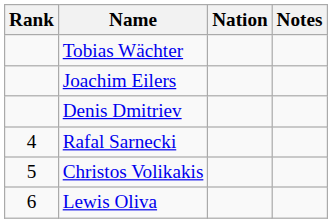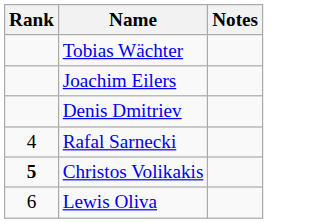 <table class="wikitable sortable" style="text-align:center">
 <tr>
 <th>Rank</th>
 <th>Name</th>
-<th>Nation</th>
 <th>Notes</th>
 </tr>
 <tr>
 <td></td>
 <td align=left><a href='#'>Tobias Wächter</a></td>
-<td align=left></td>
 <td></td>
 </tr>
 <tr>
 <td></td>
 <td align=left><a href='#'>Joachim Eilers</a></td>
-<td align=left></td>
 <td></td>
 </tr>
 <tr>
 <td></td>
 <td align=left><a href='#'>Denis Dmitriev</a></td>
-<td align=left></td>
 <td></td>
 </tr>
 <tr>
 <td>4</td>
 <td align=left><a href='#'>Rafal Sarnecki</a></td>
-<td align=left></td>
 <td></td>
 </tr>
 <tr>
-<td>5</td>
+<td><strong>5</strong></td>
 <td align=left><a href='#'>Christos Volikakis</a></td>
-<td align=left></td>
 <td></td>
 </tr>
 <tr>
 <td>6</td>
 <td align=left><a href='#'>Lewis Oliva</a></td>
-<td align=left></td>
 <td></td>
 </tr>
 </table>
